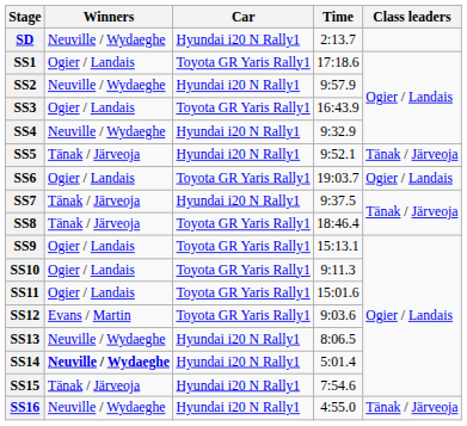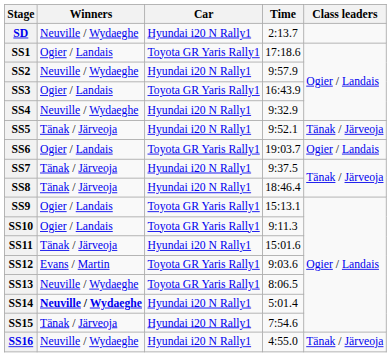 <table class="wikitable" style="font-size:85%">
 <tr>
 <th>Stage</th>
 <th>Winners</th>
 <th>Car</th>
 <th>Time</th>
 <th>Class leaders</th>
 </tr>
 <tr>
 <th><a href='#'>SD</a></th>
 <td><a href='#'>Neuville</a> / <a href='#'>Wydaeghe</a></td>
 <td><a href='#'>Hyundai i20 N Rally1</a></td>
 <td align="center">2:13.7</td>
 <td></td>
 </tr>
 <tr>
 <th>SS1</th>
 <td><a href='#'>Ogier</a> / <a href='#'>Landais</a></td>
 <td><a href='#'>Toyota GR Yaris Rally1</a></td>
 <td align="center">17:18.6</td>
 <td rowspan="4"><a href='#'>Ogier</a> / <a href='#'>Landais</a></td>
 </tr>
 <tr>
 <th>SS2</th>
 <td><a href='#'>Neuville</a> / <a href='#'>Wydaeghe</a></td>
 <td><a href='#'>Hyundai i20 N Rally1</a></td>
 <td align="center">9:57.9</td>
 </tr>
 <tr>
 <th>SS3</th>
 <td><a href='#'>Ogier</a> / <a href='#'>Landais</a></td>
 <td><a href='#'>Toyota GR Yaris Rally1</a></td>
 <td align="center">16:43.9</td>
 </tr>
 <tr>
 <th>SS4</th>
 <td><a href='#'>Neuville</a> / <a href='#'>Wydaeghe</a></td>
 <td><a href='#'>Hyundai i20 N Rally1</a></td>
 <td align="center">9:32.9</td>
 </tr>
 <tr>
 <th>SS5</th>
 <td><a href='#'>Tänak</a> / <a href='#'>Järveoja</a></td>
 <td><a href='#'>Hyundai i20 N Rally1</a></td>
 <td align="center">9:52.1</td>
 <td><a href='#'>Tänak</a> / <a href='#'>Järveoja</a></td>
 </tr>
 <tr>
 <th>SS6</th>
 <td><a href='#'>Ogier</a> / <a href='#'>Landais</a></td>
 <td><a href='#'>Toyota GR Yaris Rally1</a></td>
 <td align="center">19:03.7</td>
 <td><a href='#'>Ogier</a> / <a href='#'>Landais</a></td>
 </tr>
 <tr>
 <th>SS7</th>
 <td><a href='#'>Tänak</a> / <a href='#'>Järveoja</a></td>
 <td><a href='#'>Hyundai i20 N Rally1</a></td>
 <td align="center">9:37.5</td>
 <td rowspan="2"><a href='#'>Tänak</a> / <a href='#'>Järveoja</a></td>
 </tr>
 <tr>
 <th>SS8</th>
 <td><a href='#'>Tänak</a> / <a href='#'>Järveoja</a></td>
-<td><a href='#'>Toyota GR Yaris Rally1</a></td>
+<td><a href='#'>Hyundai i20 N Rally1</a></td>
 <td align="center">18:46.4</td>
 </tr>
 <tr>
 <th>SS9</th>
 <td><a href='#'>Ogier</a> / <a href='#'>Landais</a></td>
 <td><a href='#'>Toyota GR Yaris Rally1</a></td>
 <td align="center">15:13.1</td>
 <td rowspan="7"><a href='#'>Ogier</a> / <a href='#'>Landais</a></td>
 </tr>
 <tr>
 <th>SS10</th>
 <td><a href='#'>Ogier</a> / <a href='#'>Landais</a></td>
 <td><a href='#'>Toyota GR Yaris Rally1</a></td>
 <td align="center">9:11.3</td>
 </tr>
 <tr>
 <th>SS11</th>
-<td><a href='#'>Ogier</a> / <a href='#'>Landais</a></td>
-<td><a href='#'>Toyota GR Yaris Rally1</a></td>
+<td><a href='#'>Tänak</a> / <a href='#'>Järveoja</a></td>
+<td><a href='#'>Hyundai i20 N Rally1</a></td>
 <td align="center">15:01.6</td>
 </tr>
 <tr>
 <th>SS12</th>
 <td><a href='#'>Evans</a> / <a href='#'>Martin</a></td>
 <td><a href='#'>Toyota GR Yaris Rally1</a></td>
 <td align="center">9:03.6</td>
 </tr>
 <tr>
 <th>SS13</th>
 <td><a href='#'>Neuville</a> / <a href='#'>Wydaeghe</a></td>
-<td><a href='#'>Hyundai i20 N Rally1</a></td>
+<td><a href='#'>Toyota GR Yaris Rally1</a></td>
 <td align="center">8:06.5</td>
 </tr>
 <tr>
 <th>SS14</th>
 <td><strong><a href='#'>Neuville</a> / <a href='#'>Wydaeghe</a></strong></td>
 <td><a href='#'>Hyundai i20 N Rally1</a></td>
 <td align="center">5:01.4</td>
 </tr>
 <tr>
 <th>SS15</th>
 <td><a href='#'>Tänak</a> / <a href='#'>Järveoja</a></td>
 <td><a href='#'>Hyundai i20 N Rally1</a></td>
 <td align="center">7:54.6</td>
 </tr>
 <tr>
 <th><a href='#'>SS16</a></th>
 <td><a href='#'>Neuville</a> / <a href='#'>Wydaeghe</a></td>
 <td><a href='#'>Hyundai i20 N Rally1</a></td>
 <td align="center">4:55.0</td>
 <td><a href='#'>Tänak</a> / <a href='#'>Järveoja</a></td>
 </tr>
 </table>
